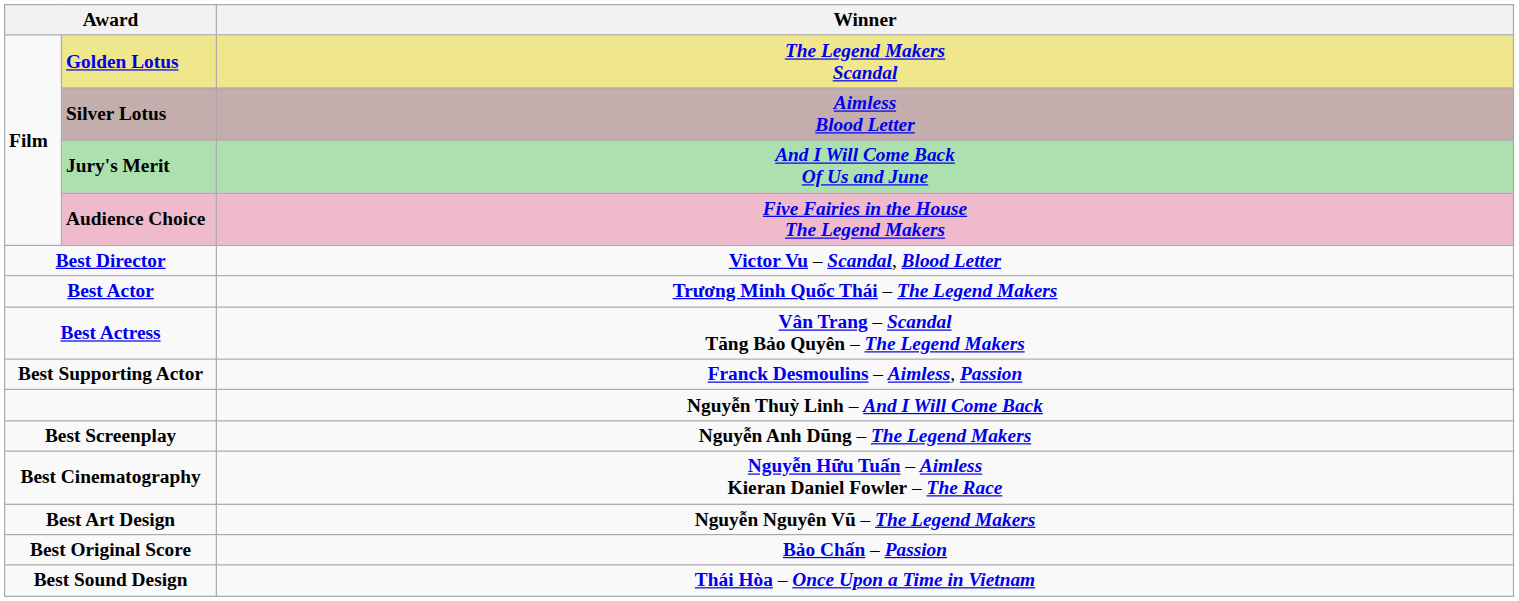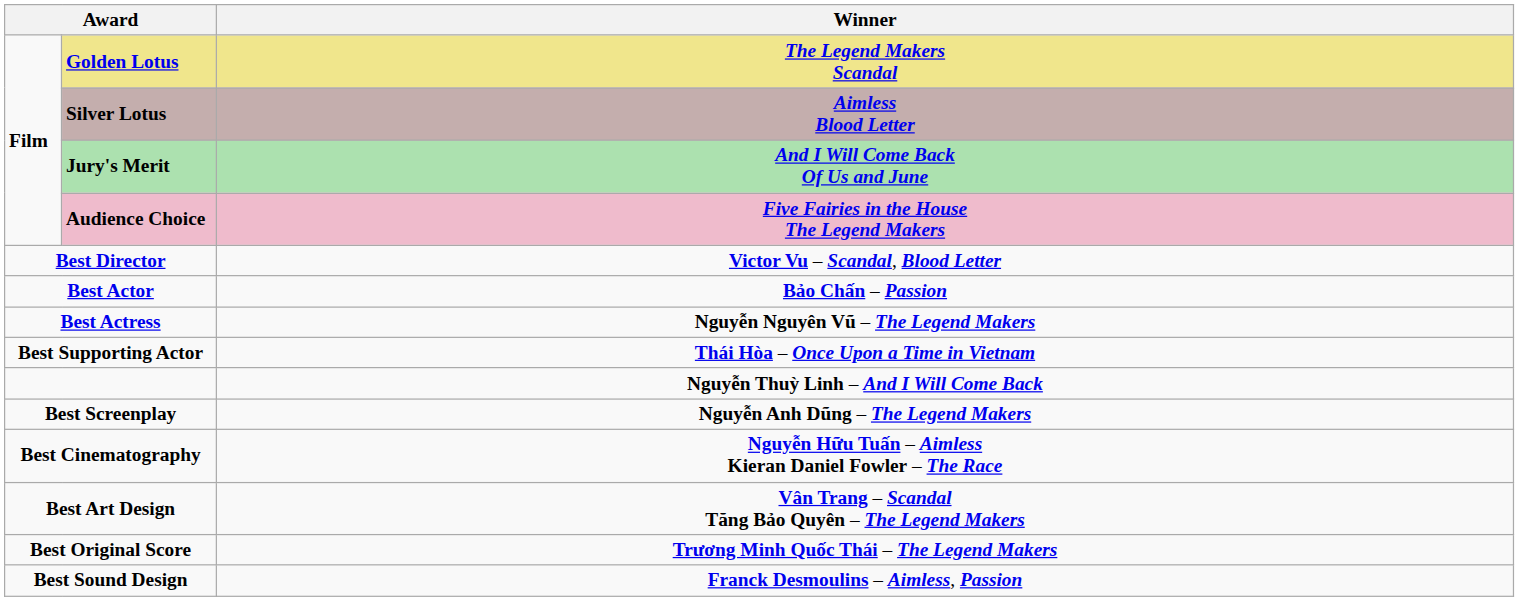 <table class=wikitable>
 <tr>
 <th width="12%" colspan="2">Award</th>
 <th width="76%">Winner</th>
 </tr>
 <tr>
 <td rowspan="4"><strong>Film</strong></td>
 <td style="background:#F0E68C"><strong><a href='#'>Golden Lotus</a></strong></td>
 <td style="background:#F0E68C" align=center><strong><em><a href='#'>The Legend Makers</a></em></strong><br><strong><em><a href='#'>Scandal</a></em></strong></td>
 </tr>
 <tr>
 <td style="background:#C4AEAD"><strong>Silver Lotus</strong></td>
 <td style="background:#C4AEAD" align=center><strong><em><a href='#'>Aimless</a></em></strong><br><strong><em><a href='#'>Blood Letter</a></em></strong></td>
 </tr>
 <tr>
 <td style="background:#ACE1AF"><strong>Jury's Merit</strong></td>
 <td style="background:#ACE1AF" align=center><strong><em><a href='#'>And I Will Come Back</a></em></strong><br><strong><em><a href='#'>Of Us and June</a></em></strong></td>
 </tr>
 <tr>
 <td style="background:#EFBBCC"><strong>Audience Choice</strong></td>
 <td style="background:#EFBBCC" align=center><strong><em><a href='#'>Five Fairies in the House</a></em></strong><br><strong><em><a href='#'>The Legend Makers</a></em></strong></td>
 </tr>
 <tr>
 <td colspan="2" align=center><strong><a href='#'>Best Director</a></strong></td>
 <td align=center><strong><a href='#'>Victor Vu</a></strong> – <strong><em><a href='#'>Scandal</a></em></strong>, <strong><em><a href='#'>Blood Letter</a></em></strong></td>
 </tr>
 <tr>
 <td colspan="2" align=center><strong><a href='#'>Best Actor</a></strong></td>
-<td align=center><strong><a href='#'>Trương Minh Quốc Thái</a></strong> – <strong><em><a href='#'>The Legend Makers</a></em></strong></td>
+<td align=center><strong><a href='#'>Bảo Chấn</a></strong> – <strong><em><a href='#'>Passion</a></em></strong></td>
 </tr>
 <tr>
 <td colspan="2" align=center><strong><a href='#'>Best Actress</a></strong></td>
-<td align=center><strong><a href='#'>Vân Trang</a></strong> – <strong><em><a href='#'>Scandal</a></em></strong><br><strong>Tăng Bảo Quyên</strong> – <strong><em><a href='#'>The Legend Makers</a></em></strong></td>
+<td align=center><strong>Nguyễn Nguyên Vũ</strong> – <strong><em><a href='#'>The Legend Makers</a></em></strong></td>
 </tr>
 <tr>
 <td colspan="2" align=center><strong>Best Supporting Actor</strong></td>
-<td align=center><strong><a href='#'>Franck Desmoulins</a></strong> – <strong><em><a href='#'>Aimless</a></em></strong>, <strong><em><a href='#'>Passion</a></em></strong></td>
+<td align=center><strong><a href='#'>Thái Hòa</a></strong> – <strong><em><a href='#'>Once Upon a Time in Vietnam</a></em></strong></td>
 </tr>
 <tr>
 <td colspan="2" align=center><strong></strong></td>
 <td align=center><strong>Nguyễn Thuỳ Linh</strong> – <strong><em><a href='#'>And I Will Come Back</a></em></strong></td>
 </tr>
 <tr>
 <td colspan="2" align=center><strong>Best Screenplay</strong></td>
 <td align=center><strong>Nguyễn Anh Dũng</strong> – <strong><em><a href='#'>The Legend Makers</a></em></strong></td>
 </tr>
 <tr>
 <td colspan="2" align=center><strong>Best Cinematography</strong></td>
 <td align=center><strong><a href='#'>Nguyễn Hữu Tuấn</a></strong> – <strong><em><a href='#'>Aimless</a></em></strong><br><strong>Kieran Daniel Fowler</strong> – <strong><em><a href='#'>The Race</a></em></strong></td>
 </tr>
 <tr>
 <td colspan="2" align=center><strong>Best Art Design</strong></td>
-<td align=center><strong>Nguyễn Nguyên Vũ</strong> – <strong><em><a href='#'>The Legend Makers</a></em></strong></td>
+<td align=center><strong><a href='#'>Vân Trang</a></strong> – <strong><em><a href='#'>Scandal</a></em></strong><br><strong>Tăng Bảo Quyên</strong> – <strong><em><a href='#'>The Legend Makers</a></em></strong></td>
 </tr>
 <tr>
 <td colspan="2" align=center><strong>Best Original Score</strong></td>
-<td align=center><strong><a href='#'>Bảo Chấn</a></strong> – <strong><em><a href='#'>Passion</a></em></strong></td>
+<td align=center><strong><a href='#'>Trương Minh Quốc Thái</a></strong> – <strong><em><a href='#'>The Legend Makers</a></em></strong></td>
 </tr>
 <tr>
 <td colspan="2" align=center><strong>Best Sound Design</strong></td>
-<td align=center><strong><a href='#'>Thái Hòa</a></strong> – <strong><em><a href='#'>Once Upon a Time in Vietnam</a></em></strong></td>
+<td align=center><strong><a href='#'>Franck Desmoulins</a></strong> – <strong><em><a href='#'>Aimless</a></em></strong>, <strong><em><a href='#'>Passion</a></em></strong></td>
 </tr>
 </table>
